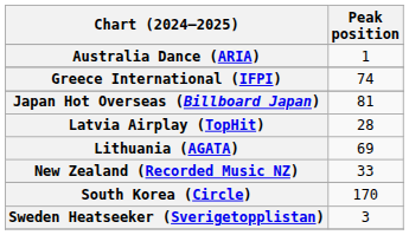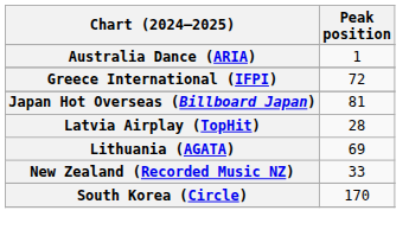 <table class="wikitable sortable plainrowheaders" style="text-align:center">
 <tr>
 <th scope="col">Chart (2024–2025)</th>
 <th scope="col">Peak<br>position</th>
 </tr>
 <tr>
 </tr>
 <tr>
 <th scope="row">Australia Dance (<a href='#'>ARIA</a>)</th>
 <td>1</td>
 </tr>
 <tr>
 </tr>
 <tr>
 </tr>
 <tr>
 </tr>
 <tr>
 </tr>
 <tr>
 <th scope="row">Greece International (<a href='#'>IFPI</a>)</th>
-<td>74</td>
+<td>72</td>
 </tr>
 <tr>
 </tr>
 <tr>
 <th scope="row">Japan Hot Overseas (<em><a href='#'>Billboard Japan</a></em>)</th>
 <td>81</td>
 </tr>
 <tr>
 <th scope="row">Latvia Airplay (<a href='#'>TopHit</a>)</th>
 <td>28</td>
 </tr>
 <tr>
 <th scope="row">Lithuania (<a href='#'>AGATA</a>)</th>
 <td>69</td>
 </tr>
 <tr>
 <th scope="row">New Zealand (<a href='#'>Recorded Music NZ</a>)</th>
 <td>33</td>
 </tr>
 <tr>
 </tr>
 <tr>
 </tr>
 <tr>
 <th scope="row">South Korea  (<a href='#'>Circle</a>)</th>
 <td>170</td>
 </tr>
 <tr>
-<th scope="row">Sweden Heatseeker (<a href='#'>Sverigetopplistan</a>)</th>
-<td>3</td>
-</tr>
-<tr>
 </tr>
 <tr>
 </tr>
 <tr>
 </tr>
 <tr>
 </tr>
 <tr>
 </tr>
 <tr>
 </tr>
 </table>
